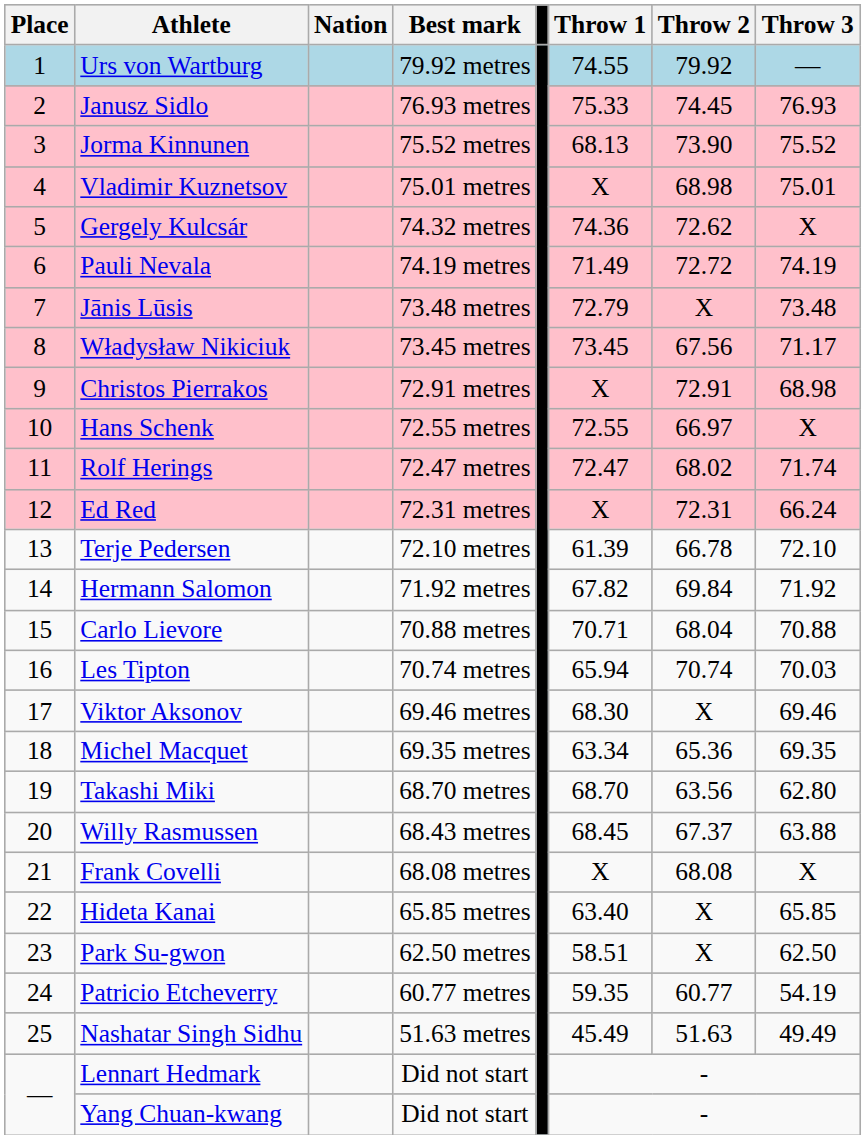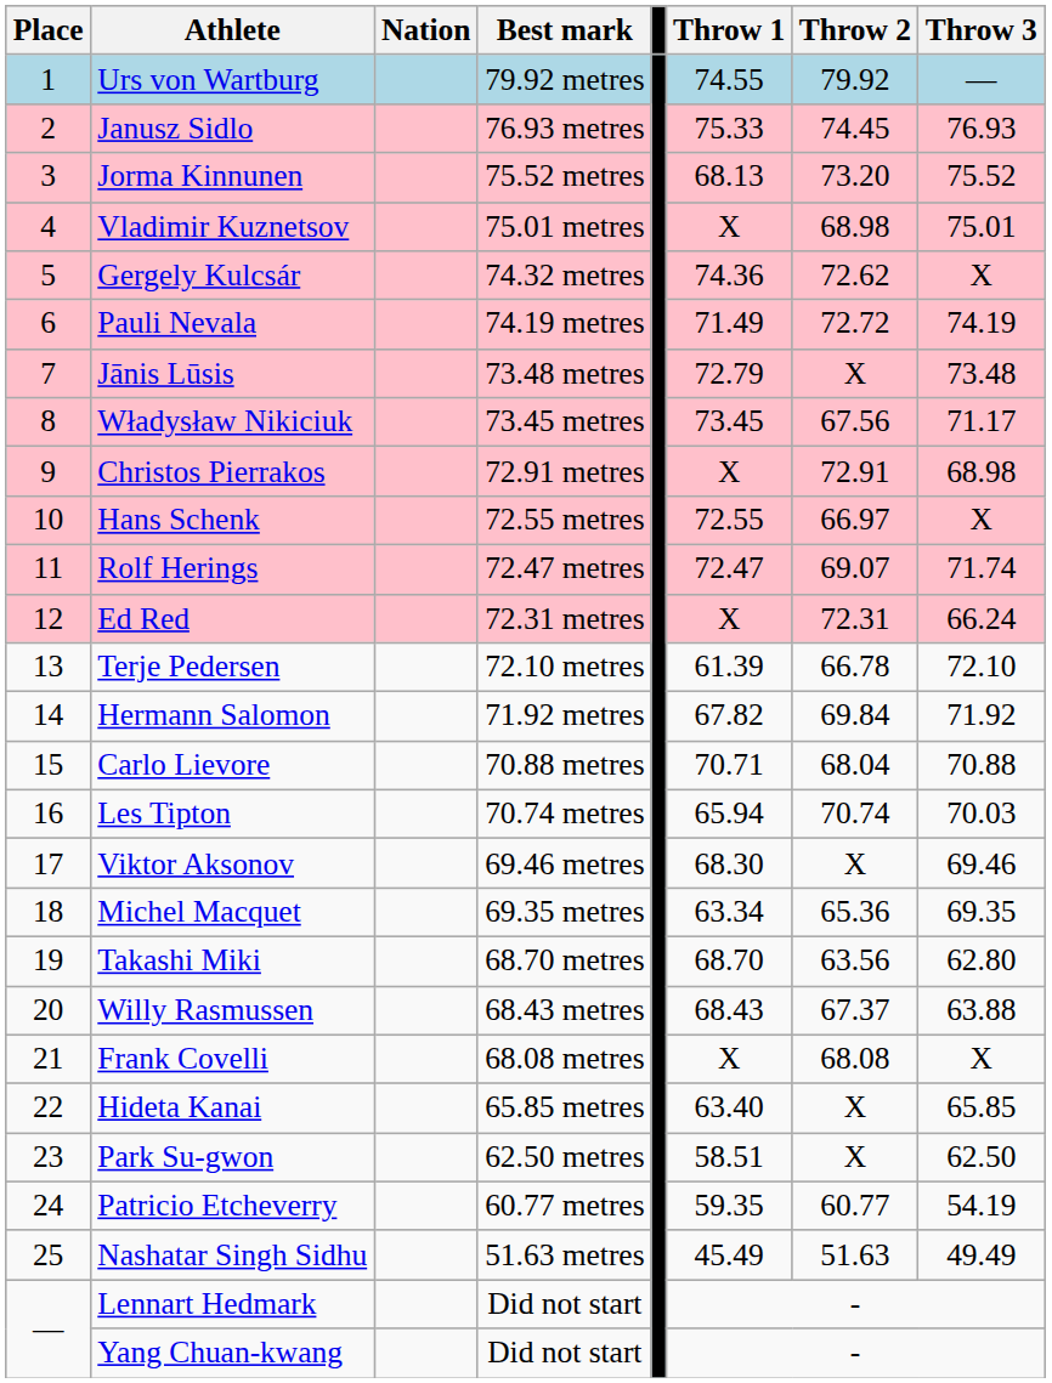 <table class=wikitable>
 <tr>
 <th>Place</th>
 <th>Athlete</th>
 <th>Nation</th>
 <th>Best mark</th>
 <td bgcolor=black></td>
 <th>Throw 1</th>
 <th>Throw 2</th>
 <th>Throw 3</th>
 </tr>
 <tr align=center bgcolor=lightblue>
 <td>1</td>
 <td align=left><a href='#'>Urs von Wartburg</a></td>
 <td align=left></td>
 <td>79.92 metres</td>
 <td rowspan=27 bgcolor=black></td>
 <td>74.55</td>
 <td>79.92</td>
 <td>—</td>
 </tr>
 <tr align=center bgcolor=pink>
 <td>2</td>
 <td align=left><a href='#'>Janusz Sidlo</a></td>
 <td align=left></td>
 <td>76.93 metres</td>
 <td>75.33</td>
 <td>74.45</td>
 <td>76.93</td>
 </tr>
 <tr align=center bgcolor=pink>
 <td>3</td>
 <td align=left><a href='#'>Jorma Kinnunen</a></td>
 <td align=left></td>
 <td>75.52 metres</td>
 <td>68.13</td>
-<td>73.90</td>
+<td>73.20</td>
 <td>75.52</td>
 </tr>
 <tr align=center bgcolor=pink>
 <td>4</td>
 <td align=left><a href='#'>Vladimir Kuznetsov</a></td>
 <td align=left></td>
 <td>75.01 metres</td>
 <td>X</td>
 <td>68.98</td>
 <td>75.01</td>
 </tr>
 <tr align=center bgcolor=pink>
 <td>5</td>
 <td align=left><a href='#'>Gergely Kulcsár</a></td>
 <td align=left></td>
 <td>74.32 metres</td>
 <td>74.36</td>
 <td>72.62</td>
 <td>X</td>
 </tr>
 <tr align=center bgcolor=pink>
 <td>6</td>
 <td align=left><a href='#'>Pauli Nevala</a></td>
 <td align=left></td>
 <td>74.19 metres</td>
 <td>71.49</td>
 <td>72.72</td>
 <td>74.19</td>
 </tr>
 <tr align=center bgcolor=pink>
 <td>7</td>
 <td align=left><a href='#'>Jānis Lūsis</a></td>
 <td align=left></td>
 <td>73.48 metres</td>
 <td>72.79</td>
 <td>X</td>
 <td>73.48</td>
 </tr>
 <tr align=center bgcolor=pink>
 <td>8</td>
 <td align=left><a href='#'>Władysław Nikiciuk</a></td>
 <td align=left></td>
 <td>73.45 metres</td>
 <td>73.45</td>
 <td>67.56</td>
 <td>71.17</td>
 </tr>
 <tr align=center bgcolor=pink>
 <td>9</td>
 <td align=left><a href='#'>Christos Pierrakos</a></td>
 <td align=left></td>
 <td>72.91 metres</td>
 <td>X</td>
 <td>72.91</td>
 <td>68.98</td>
 </tr>
 <tr align=center bgcolor=pink>
 <td>10</td>
 <td align=left><a href='#'>Hans Schenk</a></td>
 <td align=left></td>
 <td>72.55 metres</td>
 <td>72.55</td>
 <td>66.97</td>
 <td>X</td>
 </tr>
 <tr align=center bgcolor=pink>
 <td>11</td>
 <td align=left><a href='#'>Rolf Herings</a></td>
 <td align=left></td>
 <td>72.47 metres</td>
 <td>72.47</td>
-<td>68.02</td>
+<td>69.07</td>
 <td>71.74</td>
 </tr>
 <tr align=center bgcolor=pink>
 <td>12</td>
 <td align=left><a href='#'>Ed Red</a></td>
 <td align=left></td>
 <td>72.31 metres</td>
 <td>X</td>
 <td>72.31</td>
 <td>66.24</td>
 </tr>
 <tr align=center>
 <td>13</td>
 <td align=left><a href='#'>Terje Pedersen</a></td>
 <td align=left></td>
 <td>72.10 metres</td>
 <td>61.39</td>
 <td>66.78</td>
 <td>72.10</td>
 </tr>
 <tr align=center>
 <td>14</td>
 <td align=left><a href='#'>Hermann Salomon</a></td>
 <td align=left></td>
 <td>71.92 metres</td>
 <td>67.82</td>
 <td>69.84</td>
 <td>71.92</td>
 </tr>
 <tr align=center>
 <td>15</td>
 <td align=left><a href='#'>Carlo Lievore</a></td>
 <td align=left></td>
 <td>70.88 metres</td>
 <td>70.71</td>
 <td>68.04</td>
 <td>70.88</td>
 </tr>
 <tr align=center>
 <td>16</td>
 <td align=left><a href='#'>Les Tipton</a></td>
 <td align=left></td>
 <td>70.74 metres</td>
 <td>65.94</td>
 <td>70.74</td>
 <td>70.03</td>
 </tr>
 <tr align=center>
 <td>17</td>
 <td align=left><a href='#'>Viktor Aksonov</a></td>
 <td align=left></td>
 <td>69.46 metres</td>
 <td>68.30</td>
 <td>X</td>
 <td>69.46</td>
 </tr>
 <tr align=center>
 <td>18</td>
 <td align=left><a href='#'>Michel Macquet</a></td>
 <td align=left></td>
 <td>69.35 metres</td>
 <td>63.34</td>
 <td>65.36</td>
 <td>69.35</td>
 </tr>
 <tr align=center>
 <td>19</td>
 <td align=left><a href='#'>Takashi Miki</a></td>
 <td align=left></td>
 <td>68.70 metres</td>
 <td>68.70</td>
 <td>63.56</td>
 <td>62.80</td>
 </tr>
 <tr align=center>
 <td>20</td>
 <td align=left><a href='#'>Willy Rasmussen</a></td>
 <td align=left></td>
 <td>68.43 metres</td>
-<td>68.45</td>
+<td>68.43</td>
 <td>67.37</td>
 <td>63.88</td>
 </tr>
 <tr align=center>
 <td>21</td>
 <td align=left><a href='#'>Frank Covelli</a></td>
 <td align=left></td>
 <td>68.08 metres</td>
 <td>X</td>
 <td>68.08</td>
 <td>X</td>
 </tr>
 <tr align=center>
 <td>22</td>
 <td align=left><a href='#'>Hideta Kanai</a></td>
 <td align=left></td>
 <td>65.85 metres</td>
 <td>63.40</td>
 <td>X</td>
 <td>65.85</td>
 </tr>
 <tr align=center>
 <td>23</td>
 <td align=left><a href='#'>Park Su-gwon</a></td>
 <td align=left></td>
 <td>62.50 metres</td>
 <td>58.51</td>
 <td>X</td>
 <td>62.50</td>
 </tr>
 <tr align=center>
 <td>24</td>
 <td align=left><a href='#'>Patricio Etcheverry</a></td>
 <td align=left></td>
 <td>60.77 metres</td>
 <td>59.35</td>
 <td>60.77</td>
 <td>54.19</td>
 </tr>
 <tr align=center>
 <td>25</td>
 <td align=left><a href='#'>Nashatar Singh Sidhu</a></td>
 <td align=left></td>
 <td>51.63 metres</td>
 <td>45.49</td>
 <td>51.63</td>
 <td>49.49</td>
 </tr>
 <tr align=center>
 <td rowspan=2>—</td>
 <td align=left><a href='#'>Lennart Hedmark</a></td>
 <td align=left></td>
 <td>Did not start</td>
 <td colspan=3>-</td>
 </tr>
 <tr align=center>
 <td align=left><a href='#'>Yang Chuan-kwang</a></td>
 <td align=left></td>
 <td>Did not start</td>
 <td colspan=3>-</td>
 </tr>
 </table>
